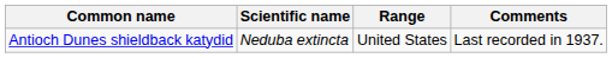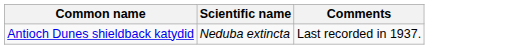 <table class="wikitable">
 <tr>
 <th>Common name</th>
 <th>Scientific name</th>
-<th>Range</th>
 <th class="unsortable">Comments</th>
 </tr>
 <tr>
 <td><a href='#'>Antioch Dunes shieldback katydid</a></td>
 <td><em>Neduba extincta</em></td>
-<td>United States</td>
 <td>Last recorded in 1937.</td>
 </tr>
 </table>
